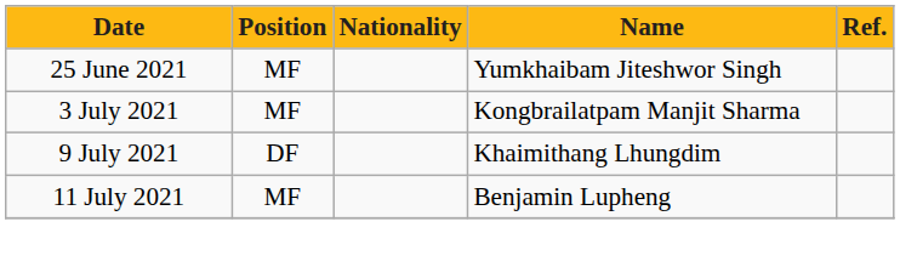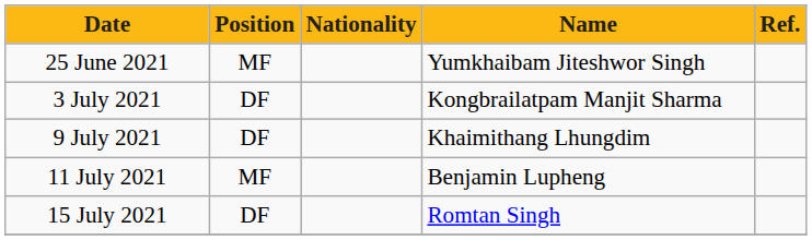 <table class="wikitable"  style="text-align:center; font-size:90%; ">
 <tr>
 <th style="background:#FDB913; color:#231F20; width:120px;">Date</th>
 <th style="background:#FDB913; color:#231F20; width:50px;">Position</th>
 <th style="background:#FDB913; color:#231F20; width:50px;">Nationality</th>
 <th style="background:#FDB913; color:#231F20; width:200px;">Name</th>
 <th style="background:#FDB913; color:#231F20; width:25px;">Ref.</th>
 </tr>
 <tr>
 <td>25 June 2021</td>
 <td style="text-align:center;">MF</td>
 <td style="text-align:center;"></td>
 <td style="text-align:left;">Yumkhaibam Jiteshwor Singh</td>
 <td></td>
 </tr>
 <tr>
 <td>3 July 2021</td>
-<td style="text-align:center;">MF</td>
+<td style="text-align:center;">DF</td>
 <td style="text-align:center;"></td>
 <td style="text-align:left;">Kongbrailatpam Manjit Sharma</td>
 <td></td>
 </tr>
 <tr>
 <td>9 July 2021</td>
 <td style="text-align:center;">DF</td>
 <td style="text-align:center;"></td>
 <td style="text-align:left;">Khaimithang Lhungdim</td>
 <td></td>
 </tr>
 <tr>
 <td>11 July 2021</td>
 <td style="text-align:center;">MF</td>
 <td style="text-align:center;"></td>
 <td style="text-align:left;">Benjamin Lupheng</td>
 <td></td>
 </tr>
 <tr>
+<td>15 July 2021</td>
+<td style="text-align:center;">DF</td>
+<td style="text-align:center;"></td>
+<td style="text-align:left;"><a href='#'>Romtan Singh</a></td>
+<td></td>
+</tr>
+<tr>
 </tr>
 </table>
